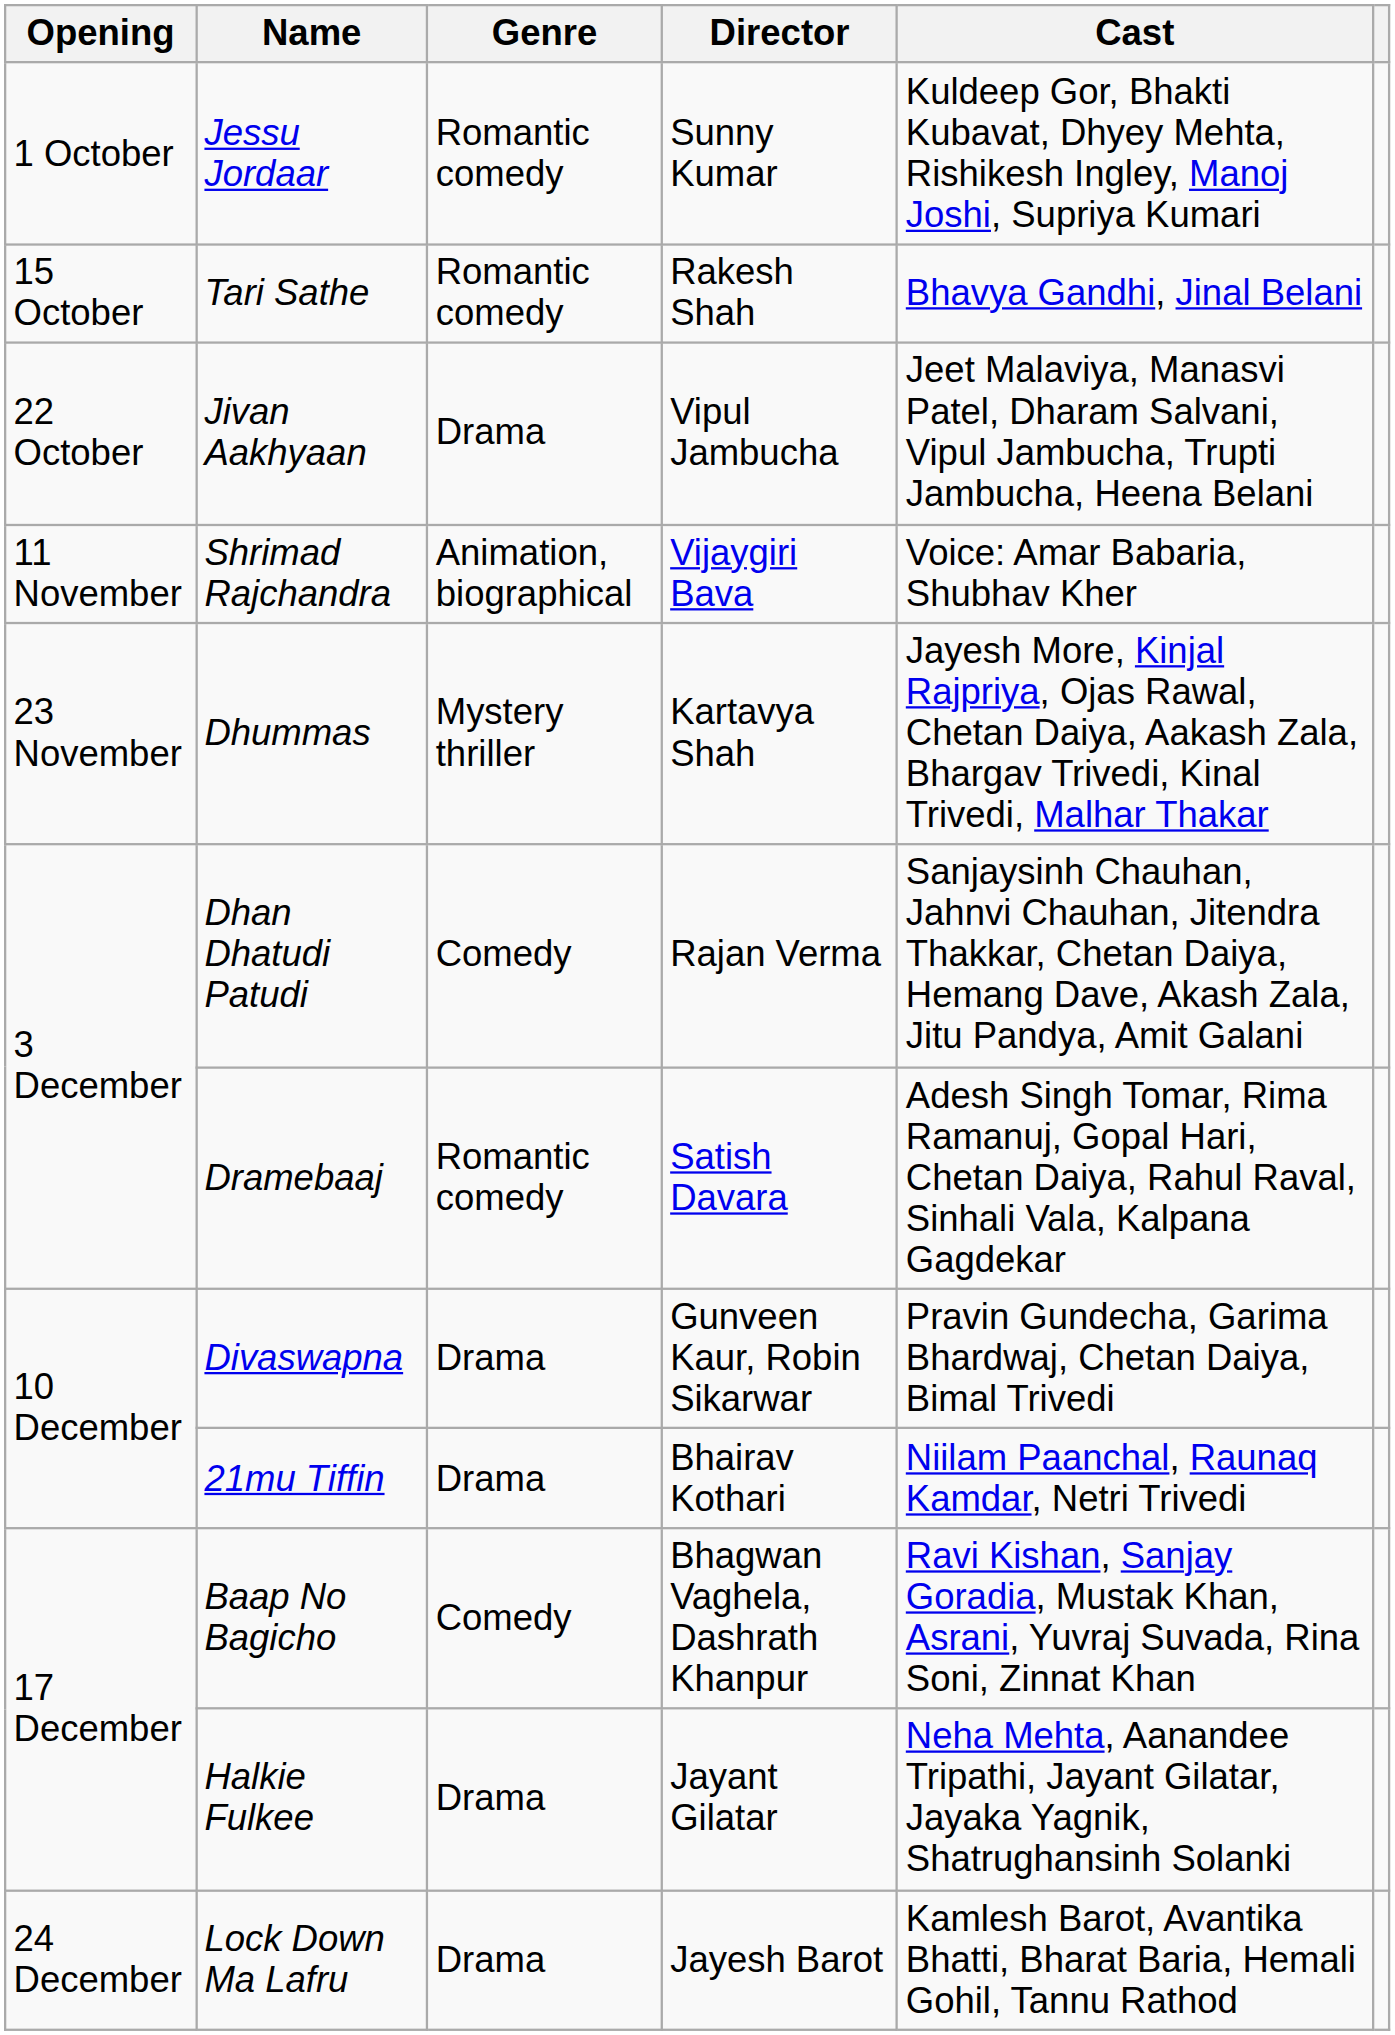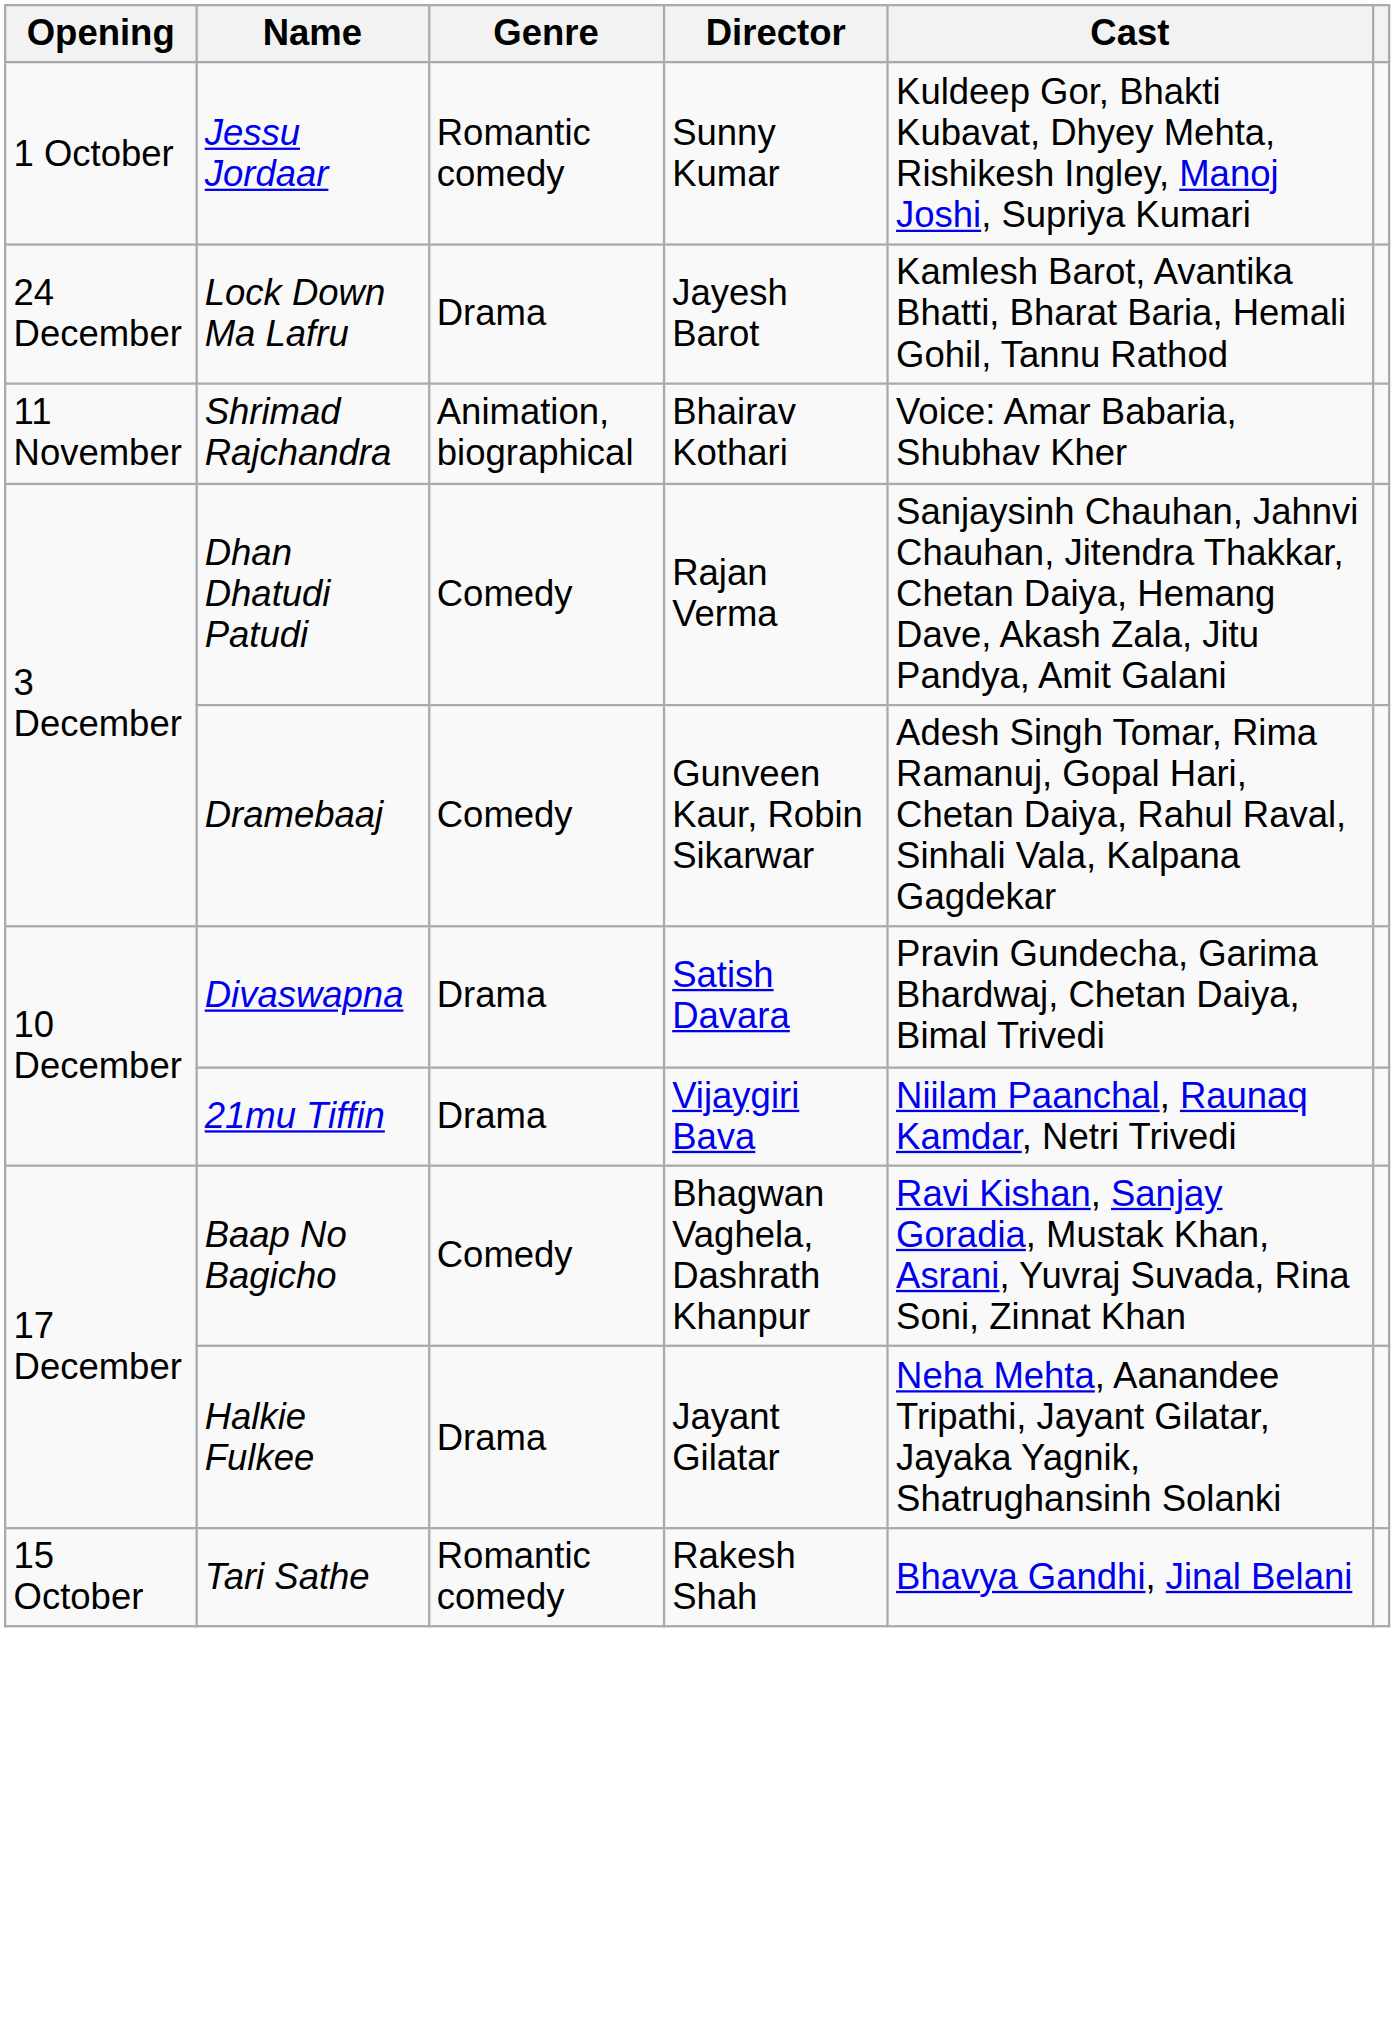 <table class="wikitable sortable">
 <tr>
 <th>Opening</th>
 <th>Name</th>
 <th>Genre</th>
 <th>Director</th>
 <th>Cast</th>
 <th></th>
 </tr>
 <tr>
 <td>1 October</td>
 <td><em><a href='#'>Jessu Jordaar</a></em></td>
 <td>Romantic comedy</td>
 <td>Sunny Kumar</td>
 <td>Kuldeep Gor, Bhakti Kubavat, Dhyey Mehta, Rishikesh Ingley, <a href='#'>Manoj Joshi</a>, Supriya Kumari</td>
 <td></td>
 </tr>
 <tr>
-<td>15 October</td>
-<td><em>Tari Sathe</em></td>
-<td>Romantic comedy</td>
-<td>Rakesh Shah</td>
-<td><a href='#'>Bhavya Gandhi</a>, <a href='#'>Jinal Belani</a></td>
-<td></td>
-</tr>
-<tr>
-<td>22 October</td>
-<td><em>Jivan Aakhyaan</em></td>
+<td>24 December</td>
+<td><em>Lock Down Ma Lafru</em></td>
 <td>Drama</td>
-<td>Vipul Jambucha</td>
-<td>Jeet Malaviya, Manasvi Patel, Dharam Salvani, Vipul Jambucha, Trupti Jambucha, Heena Belani</td>
+<td>Jayesh Barot</td>
+<td>Kamlesh Barot, Avantika Bhatti, Bharat Baria, Hemali Gohil, Tannu Rathod</td>
 <td></td>
 </tr>
 <tr>
 <td>11 November</td>
 <td><em>Shrimad Rajchandra</em></td>
 <td>Animation, biographical</td>
-<td><a href='#'>Vijaygiri Bava</a></td>
+<td>Bhairav Kothari</td>
 <td>Voice: Amar Babaria, Shubhav Kher</td>
-<td></td>
-</tr>
-<tr>
-<td>23 November</td>
-<td><em>Dhummas</em></td>
-<td>Mystery thriller</td>
-<td>Kartavya Shah</td>
-<td>Jayesh More, <a href='#'>Kinjal Rajpriya</a>, Ojas Rawal, Chetan Daiya, Aakash Zala, Bhargav Trivedi, Kinal Trivedi, <a href='#'>Malhar Thakar</a></td>
 <td></td>
 </tr>
 <tr>
 <td rowspan="2">3 December</td>
 <td><em>Dhan Dhatudi Patudi</em></td>
 <td>Comedy</td>
 <td>Rajan Verma</td>
 <td>Sanjaysinh Chauhan, Jahnvi Chauhan, Jitendra Thakkar, Chetan Daiya, Hemang Dave, Akash Zala, Jitu Pandya, Amit Galani</td>
 <td></td>
 </tr>
 <tr>
 <td><em>Dramebaaj</em></td>
-<td>Romantic comedy</td>
-<td><a href='#'>Satish Davara</a></td>
+<td>Comedy</td>
+<td>Gunveen Kaur, Robin Sikarwar</td>
 <td>Adesh Singh Tomar, Rima Ramanuj, Gopal Hari, Chetan Daiya, Rahul Raval, Sinhali Vala, Kalpana Gagdekar</td>
 <td></td>
 </tr>
 <tr>
 <td rowspan="2">10 December</td>
 <td><em><a href='#'>Divaswapna</a></em></td>
 <td>Drama</td>
-<td>Gunveen Kaur, Robin Sikarwar</td>
+<td><a href='#'>Satish Davara</a></td>
 <td>Pravin Gundecha, Garima Bhardwaj, Chetan Daiya, Bimal Trivedi</td>
 <td></td>
 </tr>
 <tr>
 <td><em><a href='#'>21mu Tiffin</a></em></td>
 <td>Drama</td>
-<td>Bhairav Kothari</td>
+<td><a href='#'>Vijaygiri Bava</a></td>
 <td><a href='#'>Niilam Paanchal</a>, <a href='#'>Raunaq Kamdar</a>, Netri Trivedi</td>
 <td></td>
 </tr>
 <tr>
 <td rowspan="2">17 December</td>
 <td><em>Baap No Bagicho</em></td>
 <td>Comedy</td>
 <td>Bhagwan Vaghela, Dashrath Khanpur</td>
 <td><a href='#'>Ravi Kishan</a>, <a href='#'>Sanjay Goradia</a>, Mustak Khan, <a href='#'>Asrani</a>, Yuvraj Suvada, Rina Soni, Zinnat Khan</td>
 <td></td>
 </tr>
 <tr>
 <td><em>Halkie Fulkee</em></td>
 <td>Drama</td>
 <td>Jayant Gilatar</td>
 <td><a href='#'>Neha Mehta</a>, Aanandee Tripathi, Jayant Gilatar, Jayaka Yagnik, Shatrughansinh Solanki</td>
 <td></td>
 </tr>
 <tr>
-<td>24 December</td>
-<td><em>Lock Down Ma Lafru</em></td>
-<td>Drama</td>
-<td>Jayesh Barot</td>
-<td>Kamlesh Barot, Avantika Bhatti, Bharat Baria, Hemali Gohil, Tannu Rathod</td>
+<td>15 October</td>
+<td><em>Tari Sathe</em></td>
+<td>Romantic comedy</td>
+<td>Rakesh Shah</td>
+<td><a href='#'>Bhavya Gandhi</a>, <a href='#'>Jinal Belani</a></td>
 <td></td>
 </tr>
 </table>
